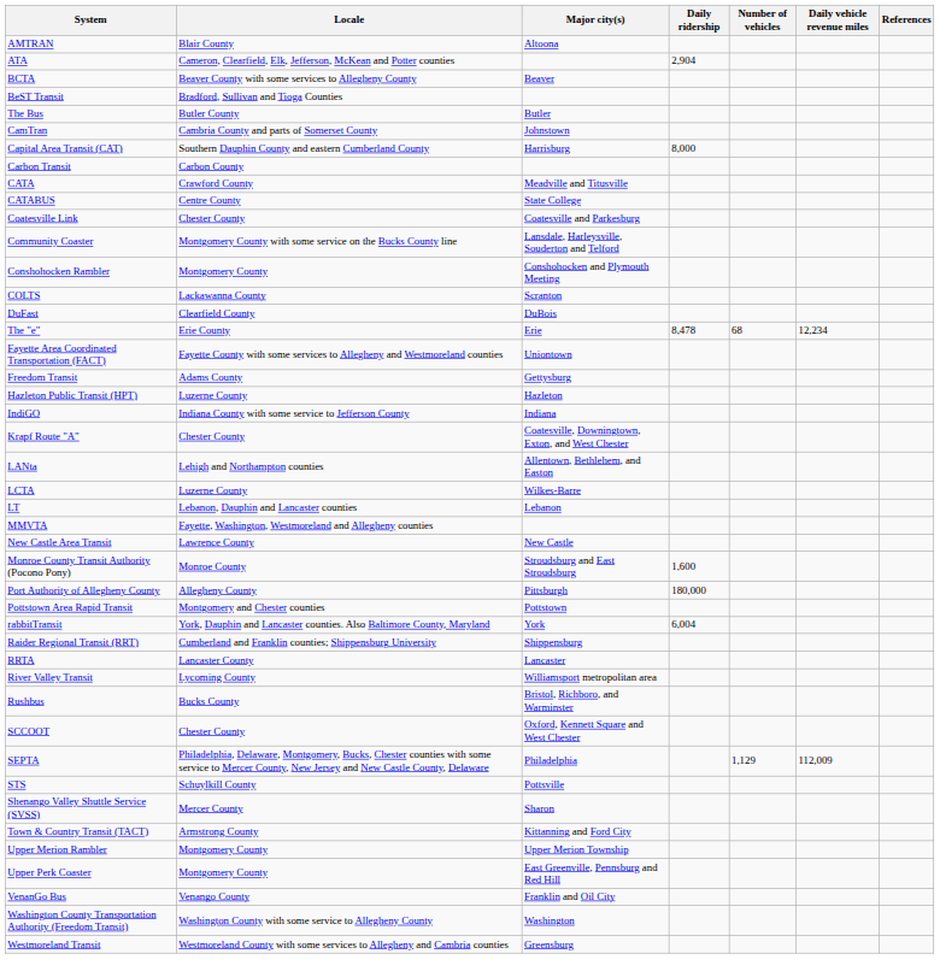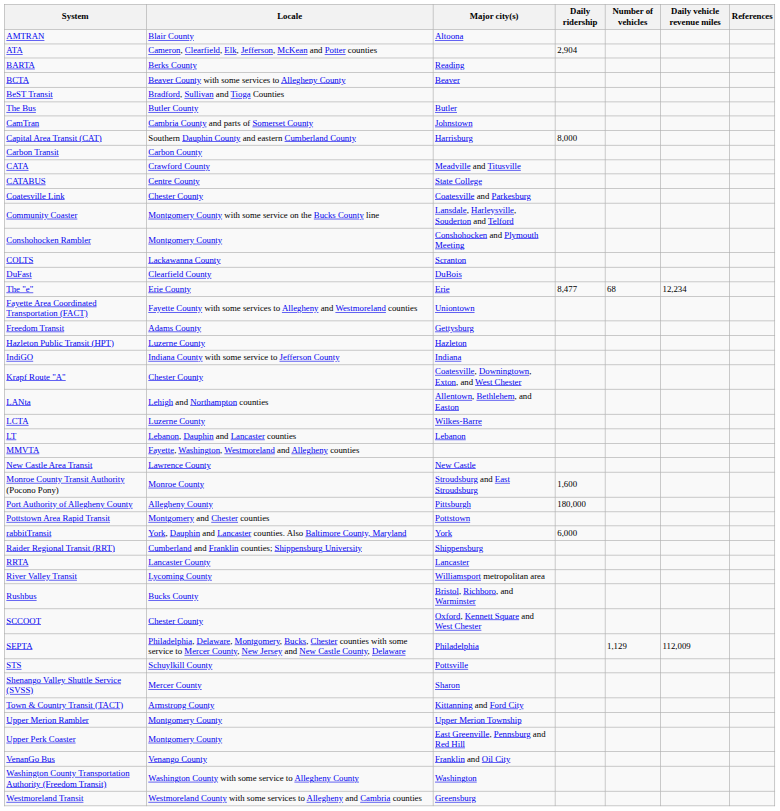 <table class="wikitable sortable" style="font-size: 90%; width: 100%">
 <tr>
 <th>System</th>
 <th>Locale</th>
 <th>Major city(s)</th>
 <th>Daily ridership</th>
 <th>Number of vehicles</th>
 <th>Daily vehicle revenue miles</th>
 <th>References</th>
 </tr>
 <tr>
 <td><a href='#'>AMTRAN</a></td>
 <td><a href='#'>Blair County</a></td>
 <td><a href='#'>Altoona</a></td>
 <td></td>
 <td></td>
 <td></td>
 <td></td>
 </tr>
 <tr>
 <td><a href='#'>ATA</a></td>
 <td><a href='#'>Cameron</a>, <a href='#'>Clearfield</a>, <a href='#'>Elk</a>, <a href='#'>Jefferson</a>, <a href='#'>McKean</a> and <a href='#'>Potter</a> counties</td>
 <td></td>
 <td>2,904</td>
+<td></td>
+<td></td>
+<td></td>
+</tr>
+<tr>
+<td><a href='#'>BARTA</a></td>
+<td><a href='#'>Berks County</a></td>
+<td><a href='#'>Reading</a></td>
+<td></td>
 <td></td>
 <td></td>
 <td></td>
 </tr>
 <tr>
 <td><a href='#'>BCTA</a></td>
 <td><a href='#'>Beaver County</a> with some services to <a href='#'>Allegheny County</a></td>
 <td><a href='#'>Beaver</a></td>
 <td></td>
 <td></td>
 <td></td>
 <td></td>
 </tr>
 <tr>
 <td><a href='#'>BeST Transit</a></td>
 <td><a href='#'>Bradford</a>, <a href='#'>Sullivan</a> and <a href='#'>Tioga</a> Counties</td>
 <td></td>
 <td></td>
 <td></td>
 <td></td>
 <td></td>
 </tr>
 <tr>
 <td><a href='#'>The Bus</a></td>
 <td><a href='#'>Butler County</a></td>
 <td><a href='#'>Butler</a></td>
 <td></td>
 <td></td>
 <td></td>
 <td></td>
 </tr>
 <tr>
 <td><a href='#'>CamTran</a></td>
 <td><a href='#'>Cambria County</a> and parts of <a href='#'>Somerset County</a></td>
 <td><a href='#'>Johnstown</a></td>
 <td></td>
 <td></td>
 <td></td>
 <td></td>
 </tr>
 <tr>
 <td><a href='#'>Capital Area Transit (CAT)</a></td>
 <td>Southern <a href='#'>Dauphin County</a> and eastern <a href='#'>Cumberland County</a></td>
 <td><a href='#'>Harrisburg</a></td>
 <td>8,000</td>
 <td></td>
 <td></td>
 <td></td>
 </tr>
 <tr>
 <td><a href='#'>Carbon Transit</a></td>
 <td><a href='#'>Carbon County</a></td>
 <td></td>
 <td></td>
 <td></td>
 <td></td>
 <td></td>
 </tr>
 <tr>
 <td><a href='#'>CATA</a></td>
 <td><a href='#'>Crawford County</a></td>
 <td><a href='#'>Meadville</a> and <a href='#'>Titusville</a></td>
 <td></td>
 <td></td>
 <td></td>
 <td></td>
 </tr>
 <tr>
 <td><a href='#'>CATABUS</a></td>
 <td><a href='#'>Centre County</a></td>
 <td><a href='#'>State College</a></td>
 <td></td>
 <td></td>
 <td></td>
 <td></td>
 </tr>
 <tr>
 <td><a href='#'>Coatesville Link</a></td>
 <td><a href='#'>Chester County</a></td>
 <td><a href='#'>Coatesville</a> and <a href='#'>Parkesburg</a></td>
 <td></td>
 <td></td>
 <td></td>
 <td></td>
 </tr>
 <tr>
 <td><a href='#'>Community Coaster</a></td>
 <td><a href='#'>Montgomery County</a> with some service on the <a href='#'>Bucks County</a> line</td>
 <td><a href='#'>Lansdale</a>, <a href='#'>Harleysville</a>, <a href='#'>Souderton</a> and <a href='#'>Telford</a></td>
 <td></td>
 <td></td>
 <td></td>
 <td></td>
 </tr>
 <tr>
 <td><a href='#'>Conshohocken Rambler</a></td>
 <td><a href='#'>Montgomery County</a></td>
 <td><a href='#'>Conshohocken</a> and <a href='#'>Plymouth Meeting</a></td>
 <td></td>
 <td></td>
 <td></td>
 <td></td>
 </tr>
 <tr>
 <td><a href='#'>COLTS</a></td>
 <td><a href='#'>Lackawanna County</a></td>
 <td><a href='#'>Scranton</a></td>
 <td></td>
 <td></td>
 <td></td>
 <td></td>
 </tr>
 <tr>
 <td><a href='#'>DuFast</a></td>
 <td><a href='#'>Clearfield County</a></td>
 <td><a href='#'>DuBois</a></td>
 <td></td>
 <td></td>
 <td></td>
 <td></td>
 </tr>
 <tr>
 <td><a href='#'>The "e"</a></td>
 <td><a href='#'>Erie County</a></td>
 <td><a href='#'>Erie</a></td>
-<td>8,478</td>
+<td>8,477</td>
 <td>68</td>
 <td>12,234</td>
 <td></td>
 </tr>
 <tr>
 <td><a href='#'>Fayette Area Coordinated Transportation (FACT)</a></td>
 <td><a href='#'>Fayette County</a> with some services to <a href='#'>Allegheny</a> and <a href='#'>Westmoreland</a> counties</td>
 <td><a href='#'>Uniontown</a></td>
 <td></td>
 <td></td>
 <td></td>
 <td></td>
 </tr>
 <tr>
 <td><a href='#'>Freedom Transit</a></td>
 <td><a href='#'>Adams County</a></td>
 <td><a href='#'>Gettysburg</a></td>
 <td></td>
 <td></td>
 <td></td>
 <td></td>
 </tr>
 <tr>
 <td><a href='#'>Hazleton Public Transit (HPT)</a></td>
 <td><a href='#'>Luzerne County</a></td>
 <td><a href='#'>Hazleton</a></td>
 <td></td>
 <td></td>
 <td></td>
 <td></td>
 </tr>
 <tr>
 <td><a href='#'>IndiGO</a></td>
 <td><a href='#'>Indiana County</a> with some service to <a href='#'>Jefferson County</a></td>
 <td><a href='#'>Indiana</a></td>
 <td></td>
 <td></td>
 <td></td>
 <td></td>
 </tr>
 <tr>
 <td><a href='#'>Krapf Route "A"</a></td>
 <td><a href='#'>Chester County</a></td>
 <td><a href='#'>Coatesville</a>, <a href='#'>Downingtown</a>, <a href='#'>Exton</a>, and <a href='#'>West Chester</a></td>
 <td></td>
 <td></td>
 <td></td>
 <td></td>
 </tr>
 <tr>
 <td><a href='#'>LANta</a></td>
 <td><a href='#'>Lehigh</a> and <a href='#'>Northampton</a> counties</td>
 <td><a href='#'>Allentown</a>, <a href='#'>Bethlehem</a>, and <a href='#'>Easton</a></td>
 <td></td>
 <td></td>
 <td></td>
 <td></td>
 </tr>
 <tr>
 <td><a href='#'>LCTA</a></td>
 <td><a href='#'>Luzerne County</a></td>
 <td><a href='#'>Wilkes-Barre</a></td>
 <td></td>
 <td></td>
 <td></td>
 <td></td>
 </tr>
 <tr>
 <td><a href='#'>LT</a></td>
 <td><a href='#'>Lebanon</a>, <a href='#'>Dauphin</a> and <a href='#'>Lancaster</a> counties</td>
 <td><a href='#'>Lebanon</a></td>
 <td></td>
 <td></td>
 <td></td>
 <td></td>
 </tr>
 <tr>
 <td><a href='#'>MMVTA</a></td>
 <td><a href='#'>Fayette</a>, <a href='#'>Washington</a>, <a href='#'>Westmoreland</a> and <a href='#'>Allegheny</a> counties</td>
 <td></td>
 <td></td>
 <td></td>
 <td></td>
 <td></td>
 </tr>
 <tr>
 <td><a href='#'>New Castle Area Transit</a></td>
 <td><a href='#'>Lawrence County</a></td>
 <td><a href='#'>New Castle</a></td>
 <td></td>
 <td></td>
 <td></td>
 <td></td>
 </tr>
 <tr>
 <td><a href='#'>Monroe County Transit Authority</a><br>(Pocono Pony)</td>
 <td><a href='#'>Monroe County</a></td>
 <td><a href='#'>Stroudsburg</a> and <a href='#'>East Stroudsburg</a></td>
 <td>1,600</td>
 <td></td>
 <td></td>
 <td></td>
 </tr>
 <tr>
 <td><a href='#'>Port Authority of Allegheny County</a></td>
 <td><a href='#'>Allegheny County</a></td>
 <td><a href='#'>Pittsburgh</a></td>
 <td>180,000</td>
 <td></td>
 <td></td>
 <td></td>
 </tr>
 <tr>
 <td><a href='#'>Pottstown Area Rapid Transit</a></td>
 <td><a href='#'>Montgomery</a> and <a href='#'>Chester</a> counties</td>
 <td><a href='#'>Pottstown</a></td>
 <td></td>
 <td></td>
 <td></td>
 <td></td>
 </tr>
 <tr>
 <td><a href='#'>rabbitTransit</a></td>
 <td><a href='#'>York</a>, <a href='#'>Dauphin</a> and <a href='#'>Lancaster</a> counties. Also <a href='#'>Baltimore County, Maryland</a></td>
 <td><a href='#'>York</a></td>
-<td>6,004</td>
+<td>6,000</td>
 <td></td>
 <td></td>
 <td></td>
 </tr>
 <tr>
 <td><a href='#'>Raider Regional Transit (RRT)</a></td>
 <td><a href='#'>Cumberland</a> and <a href='#'>Franklin</a> counties; <a href='#'>Shippensburg University</a></td>
 <td><a href='#'>Shippensburg</a></td>
 <td></td>
 <td></td>
 <td></td>
 <td></td>
 </tr>
 <tr>
 <td><a href='#'>RRTA</a></td>
 <td><a href='#'>Lancaster County</a></td>
 <td><a href='#'>Lancaster</a></td>
 <td></td>
 <td></td>
 <td></td>
 <td></td>
 </tr>
 <tr>
 <td><a href='#'>River Valley Transit</a></td>
 <td><a href='#'>Lycoming County</a></td>
 <td><a href='#'>Williamsport</a> metropolitan area</td>
 <td></td>
 <td></td>
 <td></td>
 <td></td>
 </tr>
 <tr>
 <td><a href='#'>Rushbus</a></td>
 <td><a href='#'>Bucks County</a></td>
 <td><a href='#'>Bristol</a>, <a href='#'>Richboro</a>, and <a href='#'>Warminster</a></td>
 <td></td>
 <td></td>
 <td></td>
 <td></td>
 </tr>
 <tr>
 <td><a href='#'>SCCOOT</a></td>
 <td><a href='#'>Chester County</a></td>
 <td><a href='#'>Oxford</a>, <a href='#'>Kennett Square</a> and <a href='#'>West Chester</a></td>
 <td></td>
 <td></td>
 <td></td>
 <td></td>
 </tr>
 <tr>
 <td><a href='#'>SEPTA</a></td>
 <td><a href='#'>Philadelphia</a>, <a href='#'>Delaware</a>, <a href='#'>Montgomery</a>, <a href='#'>Bucks</a>, <a href='#'>Chester</a> counties with some service to <a href='#'>Mercer County</a>, <a href='#'>New Jersey</a> and <a href='#'>New Castle County</a>, <a href='#'>Delaware</a></td>
 <td><a href='#'>Philadelphia</a></td>
 <td></td>
 <td>1,129</td>
 <td>112,009</td>
 <td></td>
 </tr>
 <tr>
 <td><a href='#'>STS</a></td>
 <td><a href='#'>Schuylkill County</a></td>
 <td><a href='#'>Pottsville</a></td>
 <td></td>
 <td></td>
 <td></td>
 <td></td>
 </tr>
 <tr>
 <td><a href='#'>Shenango Valley Shuttle Service (SVSS)</a></td>
 <td><a href='#'>Mercer County</a></td>
 <td><a href='#'>Sharon</a></td>
 <td></td>
 <td></td>
 <td></td>
 <td></td>
 </tr>
 <tr>
 <td><a href='#'>Town & Country Transit (TACT)</a></td>
 <td><a href='#'>Armstrong County</a></td>
 <td><a href='#'>Kittanning</a> and <a href='#'>Ford City</a></td>
 <td></td>
 <td></td>
 <td></td>
 <td></td>
 </tr>
 <tr>
 <td><a href='#'>Upper Merion Rambler</a></td>
 <td><a href='#'>Montgomery County</a></td>
 <td><a href='#'>Upper Merion Township</a></td>
 <td></td>
 <td></td>
 <td></td>
 <td></td>
 </tr>
 <tr>
 <td><a href='#'>Upper Perk Coaster</a></td>
 <td><a href='#'>Montgomery County</a></td>
 <td><a href='#'>East Greenville</a>, <a href='#'>Pennsburg</a> and <a href='#'>Red Hill</a></td>
 <td></td>
 <td></td>
 <td></td>
 <td></td>
 </tr>
 <tr>
 <td><a href='#'>VenanGo Bus</a></td>
 <td><a href='#'>Venango County</a></td>
 <td><a href='#'>Franklin</a> and <a href='#'>Oil City</a></td>
 <td></td>
 <td></td>
 <td></td>
 <td></td>
 </tr>
 <tr>
 <td><a href='#'>Washington County Transportation Authority (Freedom Transit)</a></td>
 <td><a href='#'>Washington County</a> with some service to <a href='#'>Allegheny County</a></td>
 <td><a href='#'>Washington</a></td>
 <td></td>
 <td></td>
 <td></td>
 <td></td>
 </tr>
 <tr>
 <td><a href='#'>Westmoreland Transit</a></td>
 <td><a href='#'>Westmoreland County</a> with some services to <a href='#'>Allegheny</a> and <a href='#'>Cambria</a> counties</td>
 <td><a href='#'>Greensburg</a></td>
 <td></td>
 <td></td>
 <td></td>
 <td></td>
 </tr>
 </table>
